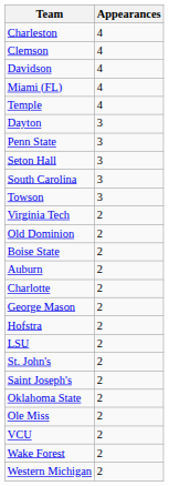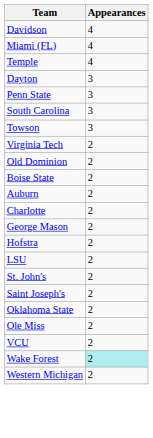 <table class="wikitable sortable">
 <tr>
 <th>Team</th>
 <th>Appearances</th>
-</tr>
-<tr>
-<td><a href='#'>Charleston</a></td>
-<td>4</td>
-</tr>
-<tr>
-<td><a href='#'>Clemson</a></td>
-<td>4</td>
 </tr>
 <tr>
 <td><a href='#'>Davidson</a></td>
 <td>4</td>
 </tr>
 <tr>
 <td><a href='#'>Miami (FL)</a></td>
 <td>4</td>
 </tr>
 <tr>
 <td><a href='#'>Temple</a></td>
 <td>4</td>
 </tr>
 <tr>
 <td><a href='#'>Dayton</a></td>
 <td>3</td>
 </tr>
 <tr>
 <td><a href='#'>Penn State</a></td>
-<td>3</td>
-</tr>
-<tr>
-<td><a href='#'>Seton Hall</a></td>
 <td>3</td>
 </tr>
 <tr>
 <td><a href='#'>South Carolina</a></td>
 <td>3</td>
 </tr>
 <tr>
 <td><a href='#'>Towson</a></td>
 <td>3</td>
 </tr>
 <tr>
 <td><a href='#'>Virginia Tech</a></td>
 <td>2</td>
 </tr>
 <tr>
 <td><a href='#'>Old Dominion</a></td>
 <td>2</td>
 </tr>
 <tr>
 <td><a href='#'>Boise State</a></td>
 <td>2</td>
 </tr>
 <tr>
 <td><a href='#'>Auburn</a></td>
 <td>2</td>
 </tr>
 <tr>
 <td><a href='#'>Charlotte</a></td>
 <td>2</td>
 </tr>
 <tr>
 <td><a href='#'>George Mason</a></td>
 <td>2</td>
 </tr>
 <tr>
 <td><a href='#'>Hofstra</a></td>
 <td>2</td>
 </tr>
 <tr>
 <td><a href='#'>LSU</a></td>
 <td>2</td>
 </tr>
 <tr>
 <td><a href='#'>St. John's</a></td>
 <td>2</td>
 </tr>
 <tr>
 <td><a href='#'>Saint Joseph's</a></td>
 <td>2</td>
 </tr>
 <tr>
 <td><a href='#'>Oklahoma State</a></td>
 <td>2</td>
 </tr>
 <tr>
 <td><a href='#'>Ole Miss</a></td>
 <td>2</td>
 </tr>
 <tr>
 <td><a href='#'>VCU</a></td>
 <td>2</td>
 </tr>
 <tr>
 <td><a href='#'>Wake Forest</a></td>
-<td>2</td>
+<td style="background: paleturquoise;">2</td>
 </tr>
 <tr>
 <td><a href='#'>Western Michigan</a></td>
 <td>2</td>
 </tr>
 </table>
